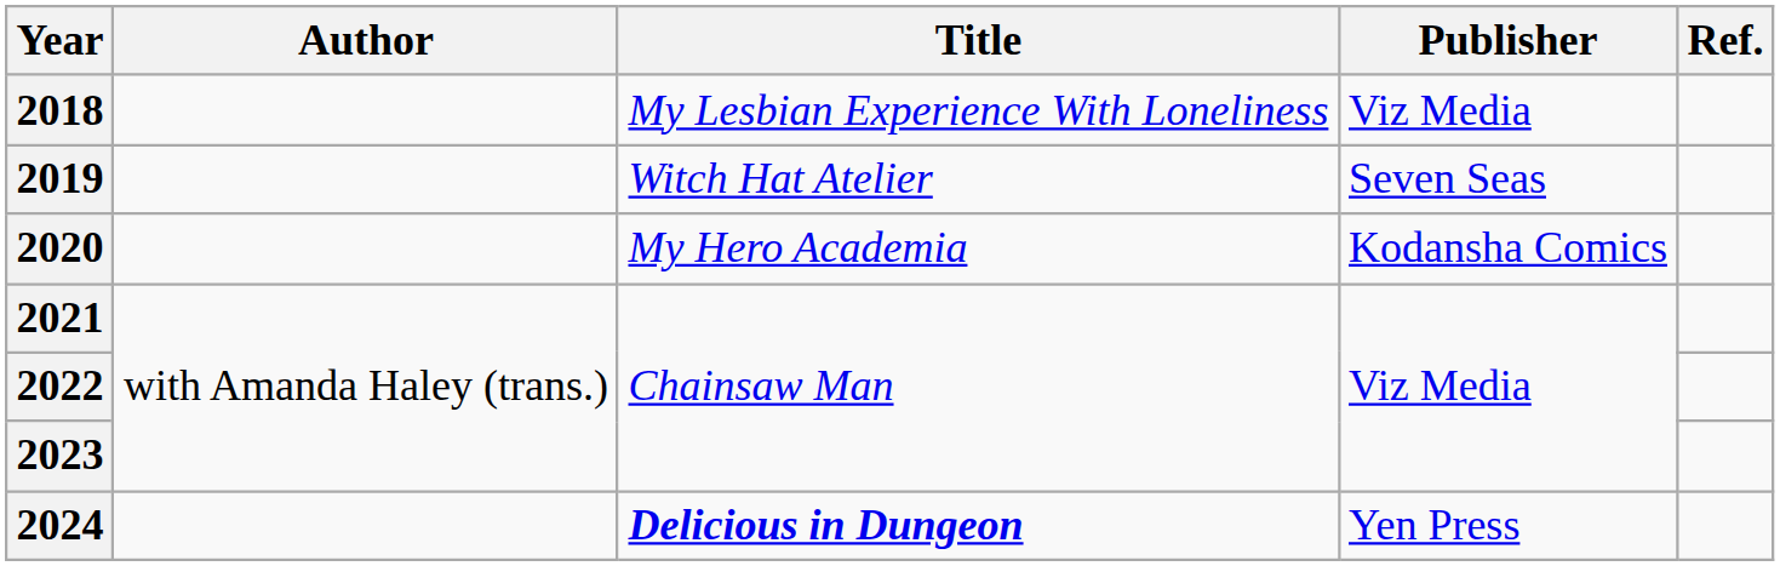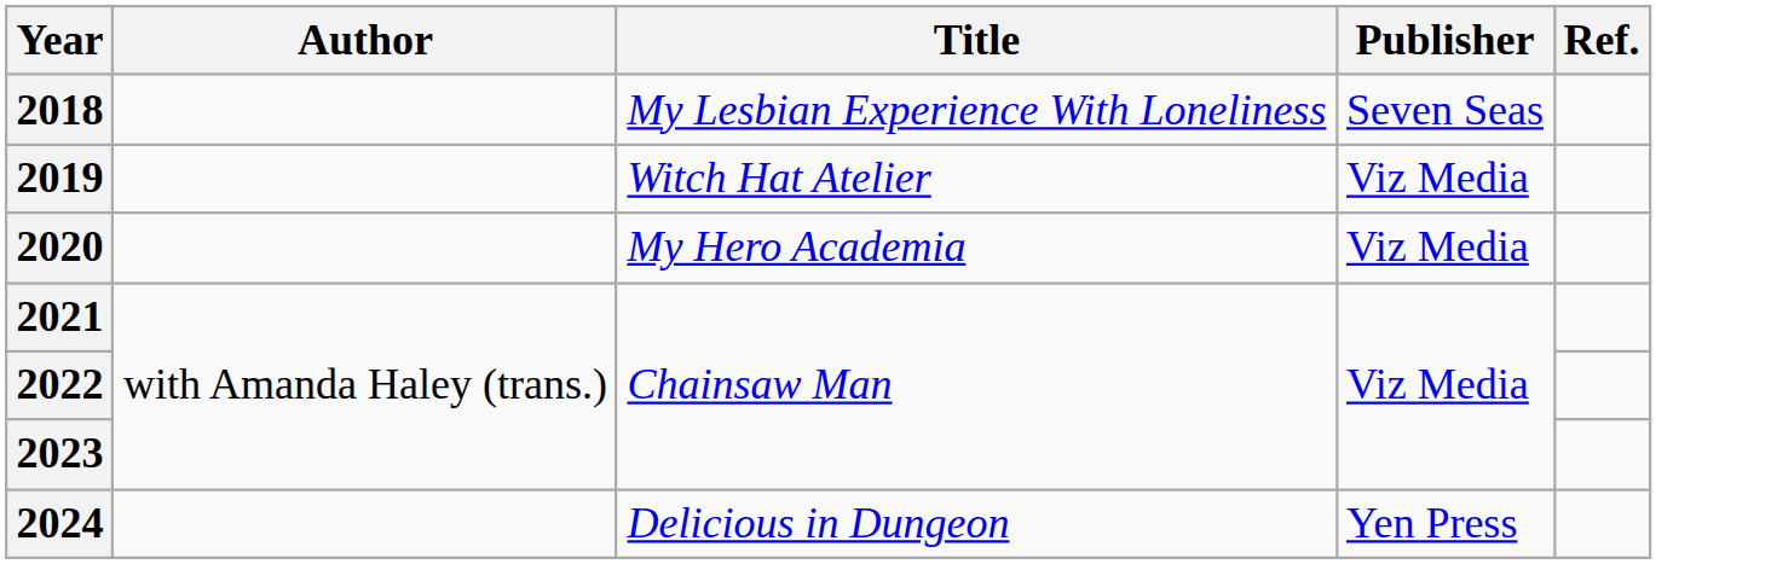 <table class="wikitable sortable mw-collapsible">
 <tr>
 <th>Year</th>
 <th>Author</th>
 <th>Title</th>
 <th>Publisher</th>
 <th>Ref.</th>
 </tr>
 <tr>
 <th>2018</th>
 <td></td>
 <td><em><a href='#'>My Lesbian Experience With Loneliness</a></em></td>
-<td><a href='#'>Viz Media</a></td>
+<td><a href='#'>Seven Seas</a></td>
 <td></td>
 </tr>
 <tr>
 <th>2019</th>
 <td></td>
 <td><em><a href='#'>Witch Hat Atelier</a></em></td>
-<td><a href='#'>Seven Seas</a></td>
+<td><a href='#'>Viz Media</a></td>
 <td></td>
 </tr>
 <tr>
 <th>2020</th>
 <td></td>
 <td><em><a href='#'>My Hero Academia</a></em></td>
-<td><a href='#'>Kodansha Comics</a></td>
+<td><a href='#'>Viz Media</a></td>
 <td></td>
 </tr>
 <tr>
 <th>2021</th>
 <td rowspan="3"> with Amanda Haley (trans.)</td>
 <td rowspan="3"><em><a href='#'>Chainsaw Man</a></em></td>
 <td rowspan="3"><a href='#'>Viz Media</a></td>
 <td></td>
 </tr>
 <tr>
 <th>2022</th>
 <td></td>
 </tr>
 <tr>
 <th>2023</th>
 <td></td>
 </tr>
 <tr>
 <th>2024</th>
 <td></td>
-<td><strong><em><a href='#'>Delicious in Dungeon</a></em></strong></td>
+<td><em><a href='#'>Delicious in Dungeon</a></em></td>
 <td><a href='#'>Yen Press</a></td>
 <td></td>
 </tr>
 </table>
